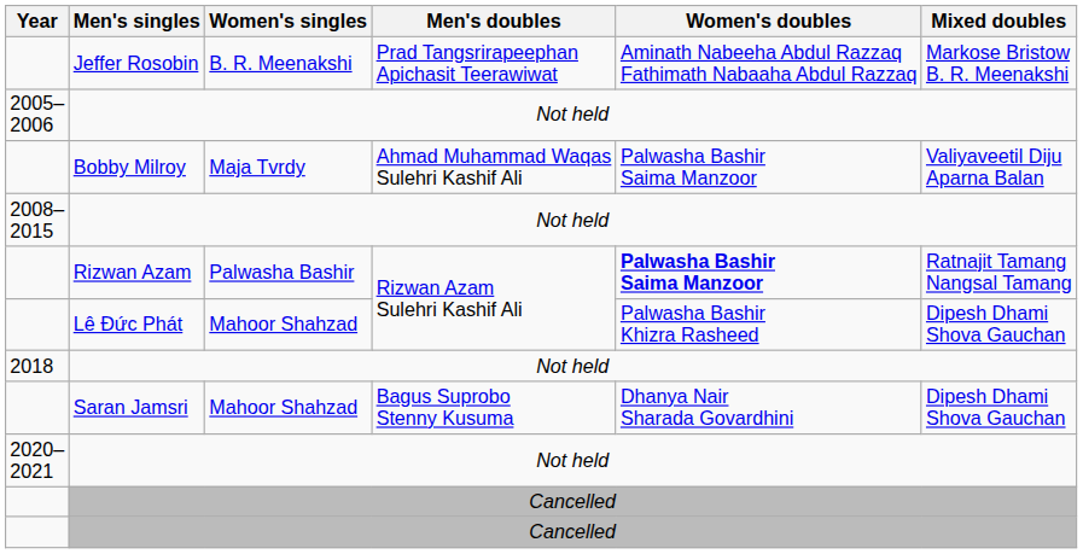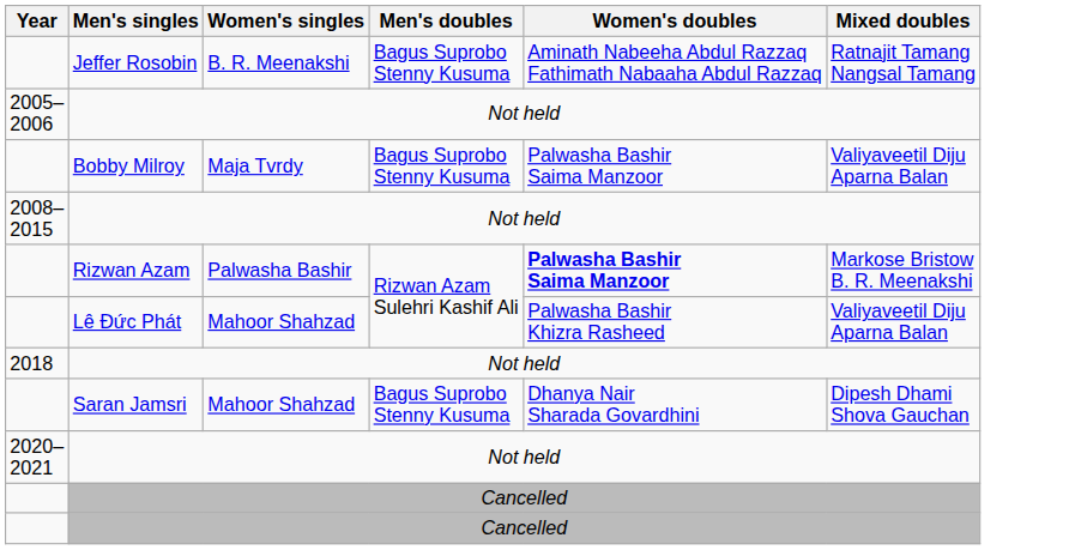 <table class=wikitable style="font-size:90%;">
 <tr>
 <th>Year</th>
 <th>Men's singles</th>
 <th>Women's singles</th>
 <th>Men's doubles</th>
 <th>Women's doubles</th>
 <th>Mixed doubles</th>
 </tr>
 <tr>
 <td></td>
 <td> <a href='#'>Jeffer Rosobin</a></td>
 <td> <a href='#'>B. R. Meenakshi</a></td>
-<td> <a href='#'>Prad Tangsrirapeephan</a><br> <a href='#'>Apichasit Teerawiwat</a></td>
+<td> <a href='#'>Bagus Suprobo</a><br> <a href='#'>Stenny Kusuma</a></td>
 <td> <a href='#'>Aminath Nabeeha Abdul Razzaq</a><br> <a href='#'>Fathimath Nabaaha Abdul Razzaq</a></td>
-<td> <a href='#'>Markose Bristow</a><br> <a href='#'>B. R. Meenakshi</a></td>
+<td> <a href='#'>Ratnajit Tamang</a><br> <a href='#'>Nangsal Tamang</a></td>
 </tr>
 <tr>
 <td>2005–<br>2006</td>
 <td colspan=5 align=center><em>Not held</em></td>
 </tr>
 <tr>
 <td></td>
 <td> <a href='#'>Bobby Milroy</a></td>
 <td> <a href='#'>Maja Tvrdy</a></td>
-<td> <a href='#'>Ahmad Muhammad Waqas</a><br> Sulehri Kashif Ali</td>
+<td> <a href='#'>Bagus Suprobo</a><br> <a href='#'>Stenny Kusuma</a></td>
 <td> <a href='#'>Palwasha Bashir</a><br> <a href='#'>Saima Manzoor</a></td>
 <td> <a href='#'>Valiyaveetil Diju</a><br> <a href='#'>Aparna Balan</a></td>
 </tr>
 <tr>
 <td>2008–<br> 2015</td>
 <td colspan=5 align=center><em>Not held</em></td>
 </tr>
 <tr>
 <td></td>
 <td> <a href='#'>Rizwan Azam</a></td>
 <td> <a href='#'>Palwasha Bashir</a></td>
 <td rowspan=2> <a href='#'>Rizwan Azam</a><br> Sulehri Kashif Ali</td>
 <td><strong> <a href='#'>Palwasha Bashir</a><br> <a href='#'>Saima Manzoor</a></strong></td>
-<td> <a href='#'>Ratnajit Tamang</a><br> <a href='#'>Nangsal Tamang</a></td>
+<td> <a href='#'>Markose Bristow</a><br> <a href='#'>B. R. Meenakshi</a></td>
 </tr>
 <tr>
 <td></td>
 <td> <a href='#'>Lê Đức Phát</a></td>
 <td> <a href='#'>Mahoor Shahzad</a></td>
 <td> <a href='#'>Palwasha Bashir</a><br> <a href='#'>Khizra Rasheed</a></td>
-<td> <a href='#'>Dipesh Dhami</a><br> <a href='#'>Shova Gauchan</a></td>
+<td> <a href='#'>Valiyaveetil Diju</a><br> <a href='#'>Aparna Balan</a></td>
 </tr>
 <tr>
 <td>2018</td>
 <td colspan=5 align=center><em>Not held</em></td>
 </tr>
 <tr>
 <td></td>
 <td> <a href='#'>Saran Jamsri</a></td>
 <td> <a href='#'>Mahoor Shahzad</a></td>
 <td> <a href='#'>Bagus Suprobo</a><br> <a href='#'>Stenny Kusuma</a></td>
 <td> <a href='#'>Dhanya Nair</a><br> <a href='#'>Sharada Govardhini</a></td>
 <td> <a href='#'>Dipesh Dhami</a><br> <a href='#'>Shova Gauchan</a></td>
 </tr>
 <tr>
 <td>2020–<br> 2021</td>
 <td colspan=5 align=center><em>Not held</em></td>
 </tr>
 <tr>
 <td></td>
 <td align="center" bgcolor="#BBBBBB" colspan="5"><em>Cancelled</em></td>
 </tr>
 <tr>
 <td></td>
 <td align="center" bgcolor="#BBBBBB" colspan="5"><em>Cancelled</em></td>
 </tr>
 </table>
